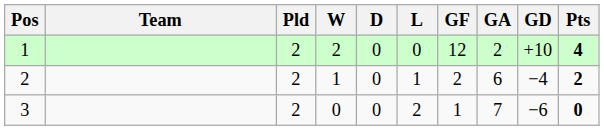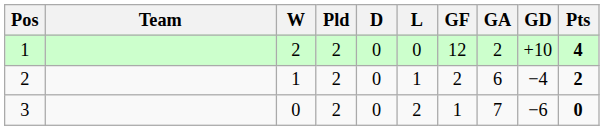 <table class="wikitable" style="text-align: center; font-size: 90%">
 <tr>
 <th width=25 abbr="Position">Pos</th>
 <th width=175>Team</th>
+<th width=25 abbr="Won">W</th>
 <th width=25 abbr="Played">Pld</th>
-<th width=25 abbr="Won">W</th>
 <th width=25 abbr="Drawn">D</th>
 <th width=25 abbr="Lost">L</th>
 <th width=25 abbr="Goals for">GF</th>
 <th width=25 abbr="Goals against">GA</th>
 <th width=25 abbr="Points">GD</th>
 <th width=25 abbr="Points">Pts</th>
 </tr>
 <tr style="background:#ccffcc;">
 <td>1</td>
 <td style="text-align:left;"></td>
 <td>2</td>
 <td>2</td>
 <td>0</td>
 <td>0</td>
 <td>12</td>
 <td>2</td>
 <td>+10</td>
 <td><strong>4</strong></td>
 </tr>
 <tr align=center>
 <td>2</td>
 <td style="text-align:left;"></td>
+<td>1</td>
 <td>2</td>
-<td>1</td>
 <td>0</td>
 <td>1</td>
 <td>2</td>
 <td>6</td>
 <td>−4</td>
 <td><strong>2</strong></td>
 </tr>
 <tr align=center>
 <td>3</td>
 <td style="text-align:left;"></td>
+<td>0</td>
 <td>2</td>
-<td>0</td>
 <td>0</td>
 <td>2</td>
 <td>1</td>
 <td>7</td>
 <td>−6</td>
 <td><strong>0</strong></td>
 </tr>
 </table>
